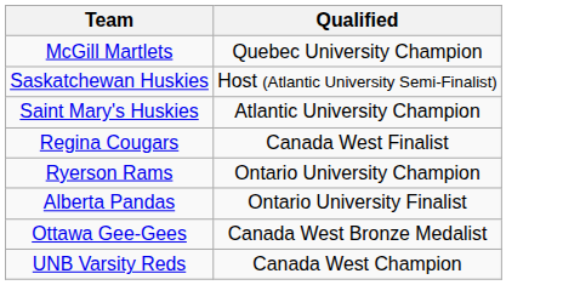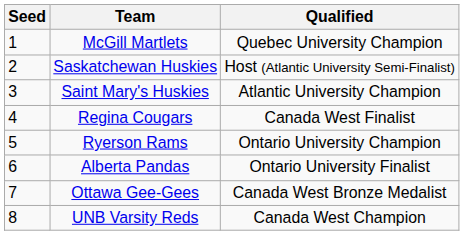 <table class="wikitable sortable" style="text-align: center;">
 <tr bgcolor="#efefef" align=center>
+<th align=left>Seed</th>
 <th align=left>Team</th>
 <th align=left>Qualified</th>
 </tr>
 <tr align=center>
+<td align=left>1</td>
 <td><a href='#'>McGill Martlets</a></td>
 <td>Quebec University Champion</td>
 </tr>
 <tr align=center>
+<td align=left>2</td>
 <td><a href='#'>Saskatchewan Huskies</a></td>
 <td>Host <small>(Atlantic University Semi-Finalist)</small></td>
 </tr>
 <tr align=center>
+<td align=left>3</td>
 <td><a href='#'>Saint Mary's Huskies</a></td>
 <td>Atlantic University Champion</td>
 </tr>
 <tr align=center>
+<td align=left>4</td>
 <td><a href='#'>Regina Cougars</a></td>
 <td>Canada West Finalist</td>
 </tr>
 <tr align=center>
+<td align=left>5</td>
 <td><a href='#'>Ryerson Rams</a></td>
 <td>Ontario University Champion</td>
 </tr>
 <tr align=center>
+<td align=left>6</td>
 <td><a href='#'>Alberta Pandas</a></td>
 <td>Ontario University Finalist</td>
 </tr>
 <tr align=center>
+<td align=left>7</td>
 <td><a href='#'>Ottawa Gee-Gees</a></td>
 <td>Canada West Bronze Medalist</td>
 </tr>
 <tr align=center>
+<td align=left>8</td>
 <td><a href='#'>UNB Varsity Reds</a></td>
 <td>Canada West Champion</td>
 </tr>
 </table>
